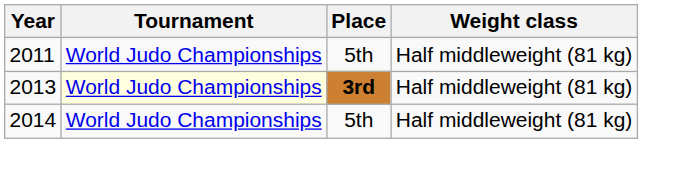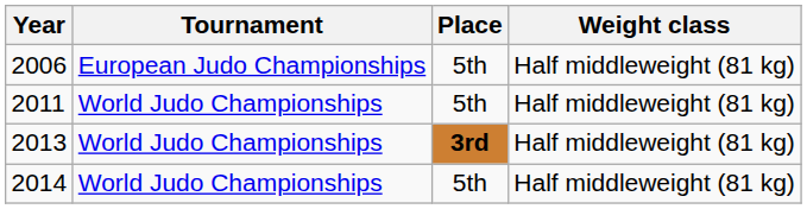 <table class=wikitable>
 <tr>
 <th>Year</th>
 <th>Tournament</th>
 <th>Place</th>
 <th>Weight class</th>
+</tr>
+<tr>
+<td>2006</td>
+<td><a href='#'>European Judo Championships</a></td>
+<td align="center">5th</td>
+<td>Half middleweight (81 kg)</td>
 </tr>
 <tr>
 <td>2011</td>
 <td><a href='#'>World Judo Championships</a></td>
 <td align="center">5th</td>
 <td>Half middleweight (81 kg)</td>
 </tr>
 <tr>
 <td>2013</td>
-<td style="background: lightyellow;"><a href='#'>World Judo Championships</a></td>
+<td><a href='#'>World Judo Championships</a></td>
 <td bgcolor="#CD7F32" align="center"><strong>3rd</strong></td>
 <td>Half middleweight (81 kg)</td>
 </tr>
 <tr>
 <td>2014</td>
 <td><a href='#'>World Judo Championships</a></td>
 <td align="center">5th</td>
 <td>Half middleweight (81 kg)</td>
 </tr>
 </table>
